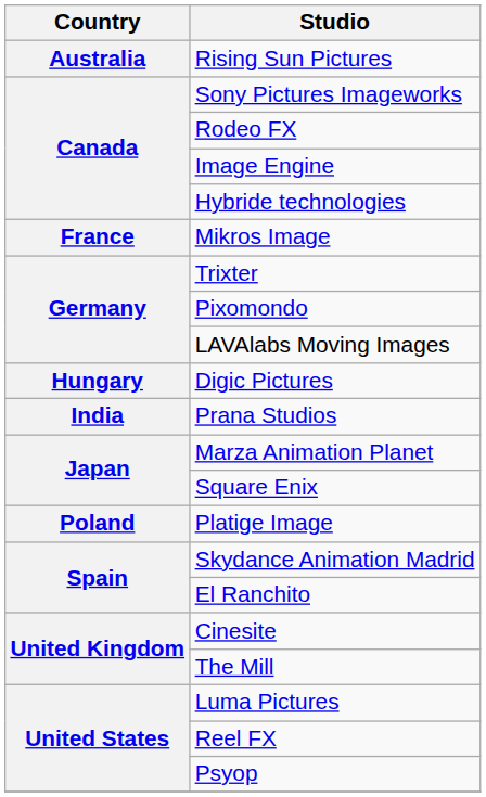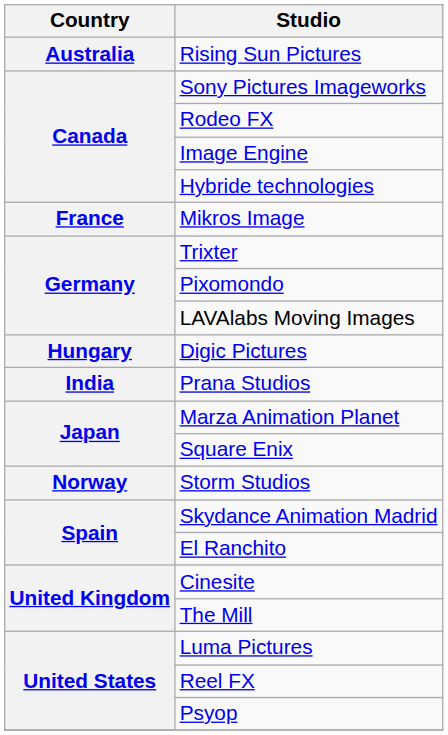 <table class="wikitable">
 <tr>
 <th scope="col">Country</th>
 <th scope="col">Studio</th>
 </tr>
 <tr>
 <th scope="row"><a href='#'>Australia</a></th>
 <td><a href='#'>Rising Sun Pictures</a></td>
 </tr>
 <tr>
 <th scope="row" rowspan="4"><a href='#'>Canada</a></th>
 <td><a href='#'>Sony Pictures Imageworks</a></td>
 </tr>
 <tr>
 <td><a href='#'>Rodeo FX</a></td>
 </tr>
 <tr>
 <td><a href='#'>Image Engine</a></td>
 </tr>
 <tr>
 <td><a href='#'>Hybride technologies</a></td>
 </tr>
 <tr>
 <th scope="row"><a href='#'>France</a></th>
 <td><a href='#'>Mikros Image</a></td>
 </tr>
 <tr>
 <th scope="row" rowspan="3"><a href='#'>Germany</a></th>
 <td><a href='#'>Trixter</a></td>
 </tr>
 <tr>
 <td><a href='#'>Pixomondo</a></td>
 </tr>
 <tr>
 <td>LAVAlabs Moving Images</td>
 </tr>
 <tr>
 <th scope="row"><a href='#'>Hungary</a></th>
 <td><a href='#'>Digic Pictures</a></td>
 </tr>
 <tr>
 <th scope="row"><a href='#'>India</a></th>
 <td><a href='#'>Prana Studios</a></td>
 </tr>
 <tr>
 <th scope="row" rowspan="2"><a href='#'>Japan</a></th>
 <td><a href='#'>Marza Animation Planet</a></td>
 </tr>
 <tr>
 <td><a href='#'>Square Enix</a></td>
 </tr>
 <tr>
-<th scope="row"><a href='#'>Poland</a></th>
-<td><a href='#'>Platige Image</a></td>
+<th scope="row"><a href='#'>Norway</a></th>
+<td><a href='#'>Storm Studios</a></td>
 </tr>
 <tr>
 <th scope="row" rowspan="2"><a href='#'>Spain</a></th>
 <td><a href='#'>Skydance Animation Madrid</a></td>
 </tr>
 <tr>
 <td><a href='#'>El Ranchito</a></td>
 </tr>
 <tr>
 <th scope="row" rowspan="2"><a href='#'>United Kingdom</a></th>
 <td><a href='#'>Cinesite</a></td>
 </tr>
 <tr>
 <td><a href='#'>The Mill</a></td>
 </tr>
 <tr>
 <th scope="row" rowspan="3"><a href='#'>United States</a></th>
 <td><a href='#'>Luma Pictures</a></td>
 </tr>
 <tr>
 <td><a href='#'>Reel FX</a></td>
 </tr>
 <tr>
 <td><a href='#'>Psyop</a></td>
 </tr>
 <tr>
 </tr>
 </table>
